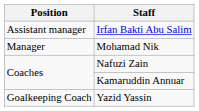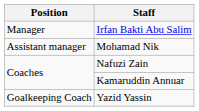 <table class="wikitable">
 <tr>
 <th>Position</th>
 <th>Staff</th>
 </tr>
 <tr>
-<td>Assistant manager</td>
+<td>Manager</td>
 <td> <a href='#'>Irfan Bakti Abu Salim</a></td>
 </tr>
 <tr>
-<td>Manager</td>
+<td>Assistant manager</td>
 <td> Mohamad Nik</td>
 </tr>
 <tr>
 <td rowspan="2">Coaches</td>
 <td> Nafuzi Zain</td>
 </tr>
 <tr>
 <td> Kamaruddin Annuar</td>
 </tr>
 <tr>
 <td>Goalkeeping Coach</td>
 <td> Yazid Yassin</td>
 </tr>
 </table>
